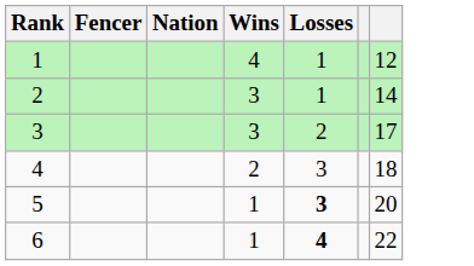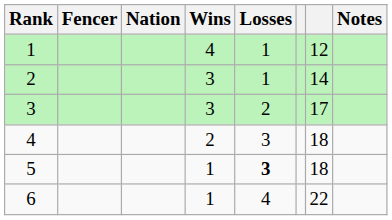 <table class="wikitable sortable" style="text-align: center;">
 <tr>
 <th>Rank</th>
 <th>Fencer</th>
 <th>Nation</th>
 <th>Wins</th>
 <th>Losses</th>
 <th></th>
 <th></th>
+<th>Notes</th>
 </tr>
 <tr style="background:#bbf3bb;">
 <td>1</td>
 <td align=left></td>
 <td align=left></td>
 <td>4</td>
 <td>1</td>
 <td></td>
 <td>12</td>
+<td></td>
 </tr>
 <tr style="background:#bbf3bb;">
 <td>2</td>
 <td align=left></td>
 <td align=left></td>
 <td>3</td>
 <td>1</td>
 <td></td>
 <td>14</td>
+<td></td>
 </tr>
 <tr style="background:#bbf3bb;">
 <td>3</td>
 <td align=left></td>
 <td align=left></td>
 <td>3</td>
 <td>2</td>
 <td></td>
 <td>17</td>
+<td></td>
 </tr>
 <tr>
 <td>4</td>
 <td align=left></td>
 <td align=left></td>
 <td>2</td>
 <td>3</td>
 <td></td>
 <td>18</td>
+<td></td>
 </tr>
 <tr>
 <td>5</td>
 <td align=left></td>
 <td align=left></td>
 <td>1</td>
 <td><strong>3</strong></td>
 <td></td>
-<td>20</td>
+<td>18</td>
+<td></td>
 </tr>
 <tr>
 <td>6</td>
 <td align=left></td>
 <td align=left></td>
 <td>1</td>
-<td><strong>4</strong></td>
+<td>4</td>
 <td></td>
 <td>22</td>
+<td></td>
 </tr>
 </table>
